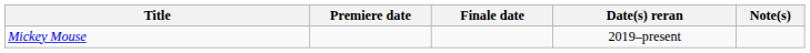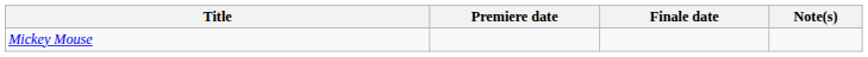 <table class="wikitable plainrowheaders sortable" style="width:75%;text-align:center;">
 <tr>
 <th scope="col" style="width:25%;">Title</th>
 <th scope="col" style="width:10%;">Premiere date</th>
 <th scope="col" style="width:10%;">Finale date</th>
-<th scope="col" style="width:15%;">Date(s) reran</th>
 <th class="unsortable" style="width:5%;">Note(s)</th>
 </tr>
 <tr>
 <td scope="row" style="text-align:left;"><em><a href='#'>Mickey Mouse</a></em></td>
 <td></td>
 <td></td>
-<td>2019–present</td>
 <td></td>
 </tr>
 </table>
